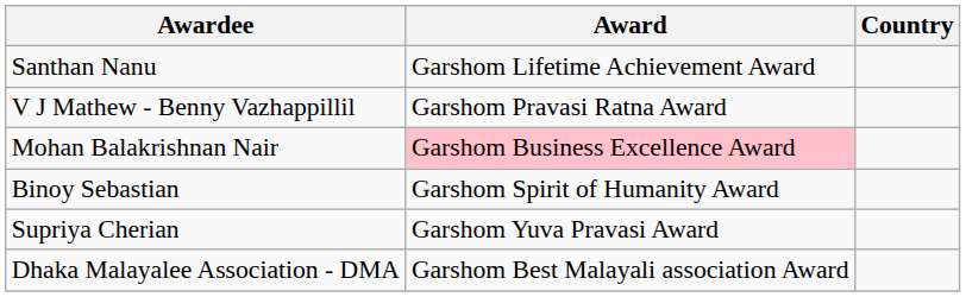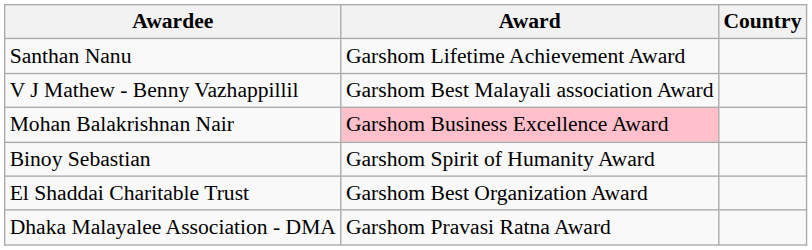 <table class="wikitable">
 <tr>
 <th>Awardee</th>
 <th>Award</th>
 <th>Country</th>
 </tr>
 <tr>
 <td>Santhan Nanu</td>
 <td>Garshom Lifetime Achievement Award</td>
 <td></td>
 </tr>
 <tr>
 <td>V J Mathew - Benny Vazhappillil </td>
-<td>Garshom Pravasi Ratna Award</td>
+<td>Garshom Best Malayali association Award</td>
 <td></td>
 </tr>
 <tr>
 <td>Mohan Balakrishnan Nair </td>
 <td style="background: pink;">Garshom Business Excellence Award</td>
 <td></td>
 </tr>
 <tr>
 <td>Binoy Sebastian </td>
 <td>Garshom Spirit of Humanity Award</td>
 <td></td>
 </tr>
 <tr>
-<td>Supriya Cherian </td>
-<td>Garshom Yuva Pravasi Award</td>
+<td>El Shaddai Charitable Trust </td>
+<td>Garshom Best Organization Award</td>
 <td></td>
 </tr>
 <tr>
 <td>Dhaka Malayalee Association - DMA </td>
-<td>Garshom Best Malayali association Award</td>
+<td>Garshom Pravasi Ratna Award</td>
 <td></td>
 </tr>
 </table>
